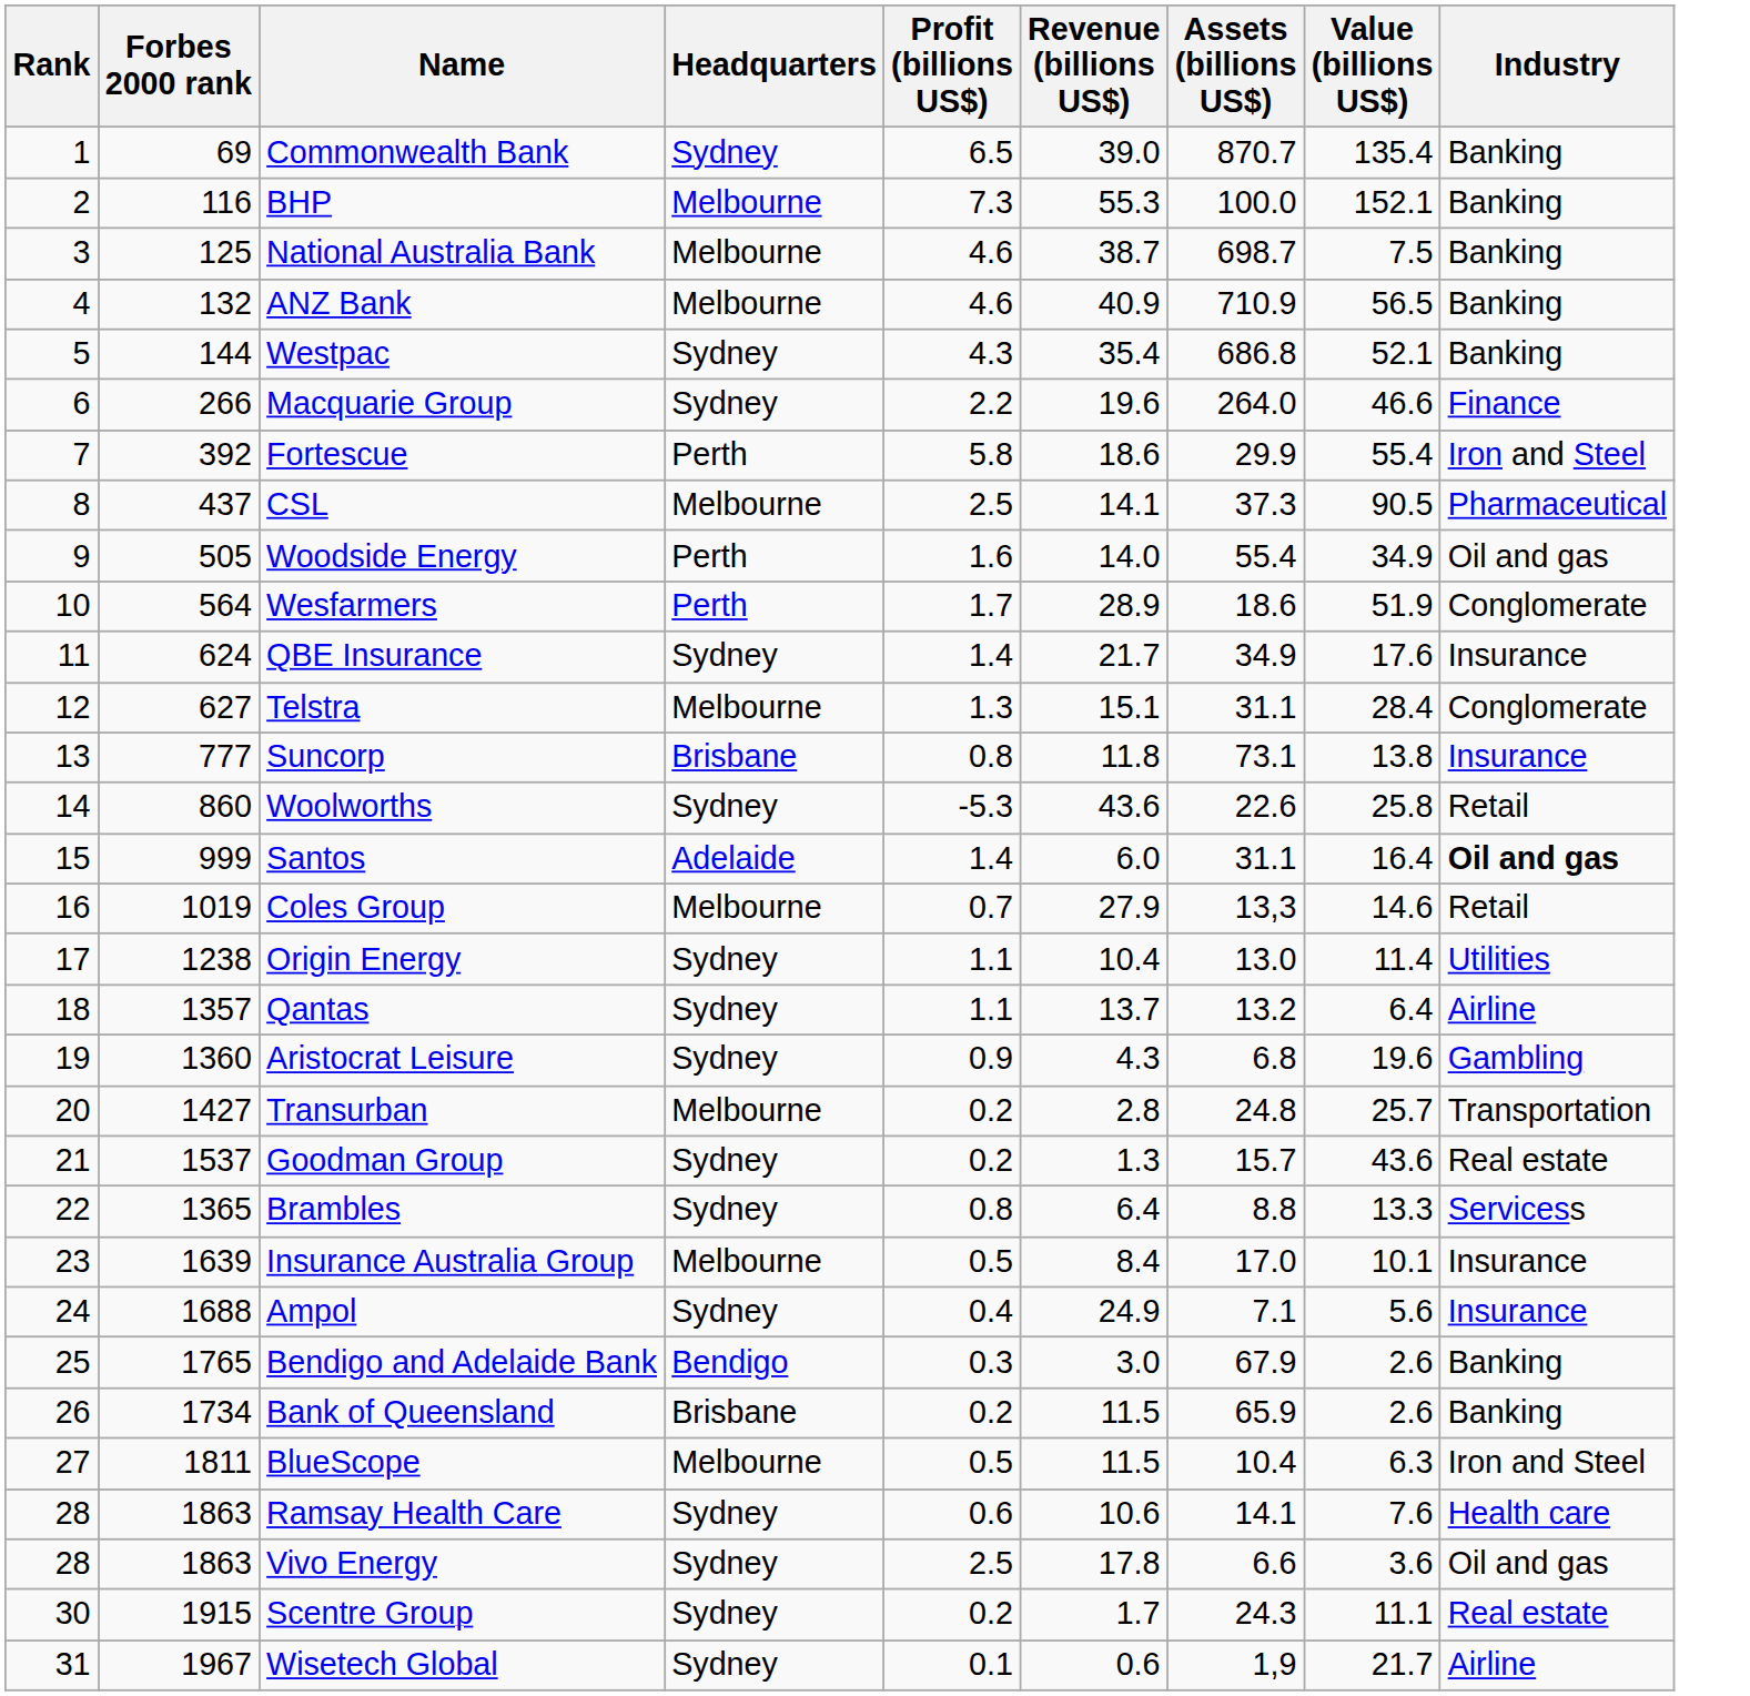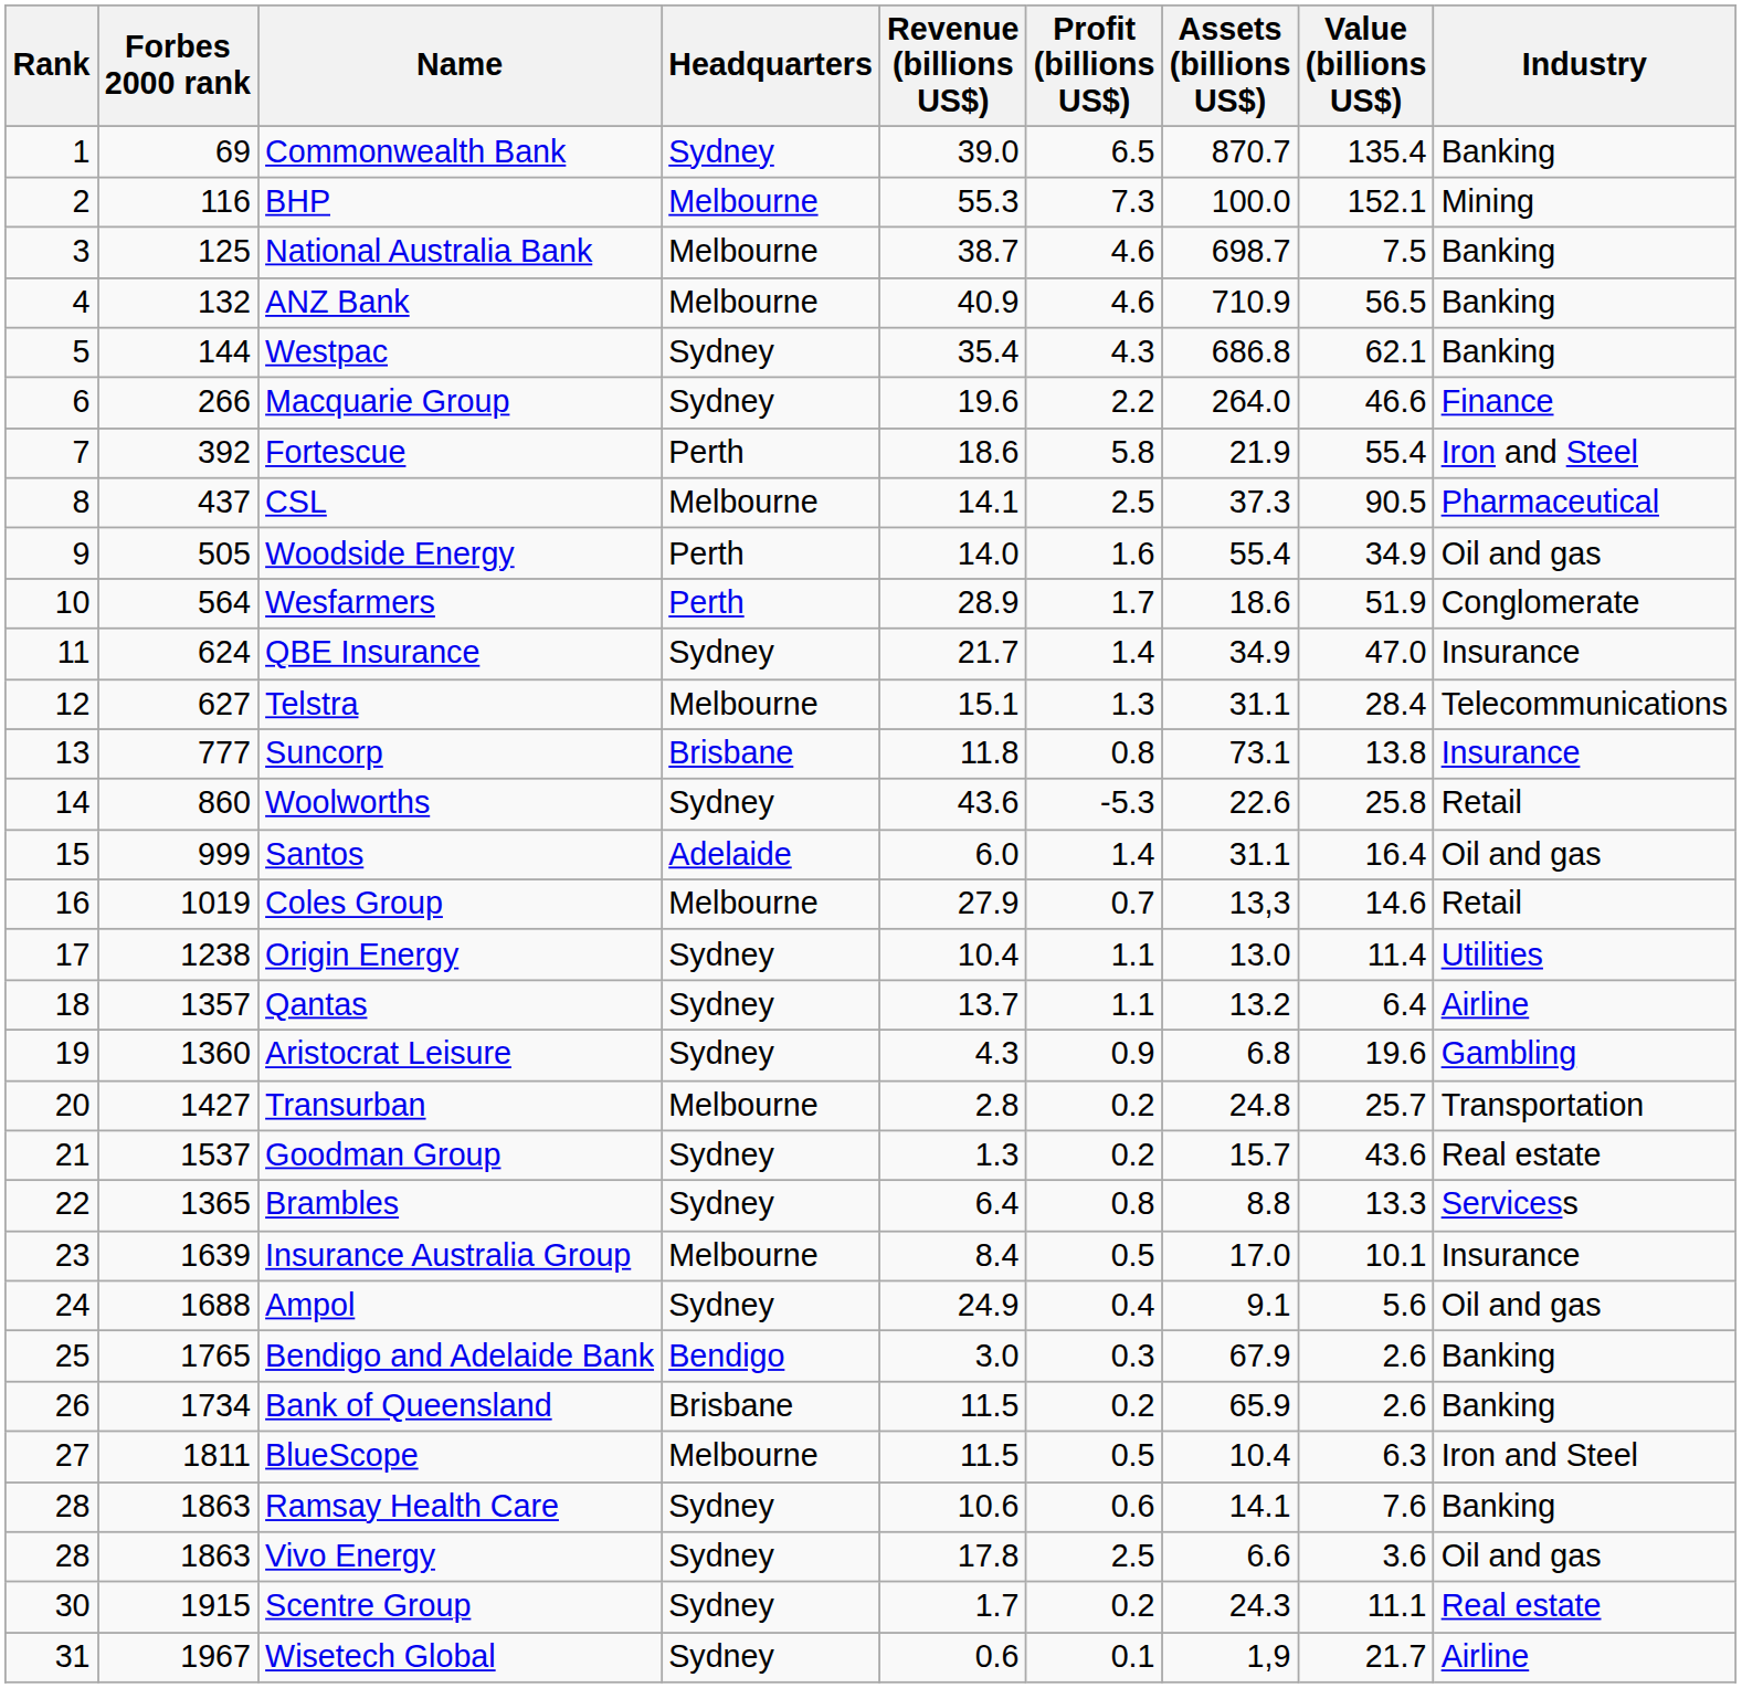 <table class="wikitable sortable" style="text-align:right;">
 <tr>
 <th align="center">Rank</th>
 <th align="center">Forbes <br>2000 rank</th>
 <th align="center">Name</th>
 <th align="center">Headquarters</th>
+<th align="center">Revenue<br>(billions <br>US$)</th>
 <th align="center">Profit<br>(billions <br>US$)</th>
-<th align="center">Revenue<br>(billions <br>US$)</th>
 <th align="center">Assets<br>(billions <br>US$)</th>
 <th align="center">Value<br>(billions <br>US$)</th>
 <th align="center">Industry</th>
 </tr>
 <tr>
 <td>1</td>
 <td>69</td>
 <td align="left"><a href='#'>Commonwealth Bank</a></td>
 <td align="left"><a href='#'>Sydney</a></td>
+<td>39.0</td>
 <td>6.5</td>
-<td>39.0</td>
 <td>870.7</td>
 <td>135.4</td>
 <td align="left">Banking</td>
 </tr>
 <tr>
 <td>2</td>
 <td>116</td>
 <td align="left"><a href='#'>BHP</a></td>
 <td align="left"><a href='#'>Melbourne</a></td>
+<td>55.3</td>
 <td>7.3</td>
-<td>55.3</td>
 <td>100.0</td>
 <td>152.1</td>
-<td align="left">Banking</td>
+<td align="left">Mining</td>
 </tr>
 <tr>
 <td>3</td>
 <td>125</td>
 <td align="left"><a href='#'>National Australia Bank</a></td>
 <td align="left">Melbourne</td>
+<td>38.7</td>
 <td>4.6</td>
-<td>38.7</td>
 <td>698.7</td>
 <td>7.5</td>
 <td align="left">Banking</td>
 </tr>
 <tr>
 <td>4</td>
 <td>132</td>
 <td align="left"><a href='#'>ANZ Bank</a></td>
 <td align="left">Melbourne</td>
+<td>40.9</td>
 <td>4.6</td>
-<td>40.9</td>
 <td>710.9</td>
 <td>56.5</td>
 <td align="left">Banking</td>
 </tr>
 <tr>
 <td>5</td>
 <td>144</td>
 <td align="left"><a href='#'>Westpac</a></td>
 <td align="left">Sydney</td>
+<td>35.4</td>
 <td>4.3</td>
-<td>35.4</td>
 <td>686.8</td>
-<td>52.1</td>
+<td>62.1</td>
 <td align="left">Banking</td>
 </tr>
 <tr>
 <td>6</td>
 <td>266</td>
 <td align="left"><a href='#'>Macquarie Group</a></td>
 <td align="left">Sydney</td>
+<td>19.6</td>
 <td>2.2</td>
-<td>19.6</td>
 <td>264.0</td>
 <td>46.6</td>
 <td align="left"><a href='#'>Finance</a></td>
 </tr>
 <tr>
 <td>7</td>
 <td>392</td>
 <td align="left"><a href='#'>Fortescue</a></td>
 <td align="left">Perth</td>
+<td>18.6</td>
 <td>5.8</td>
-<td>18.6</td>
-<td>29.9</td>
+<td>21.9</td>
 <td>55.4</td>
 <td align="left"><a href='#'>Iron</a> and <a href='#'>Steel</a></td>
 </tr>
 <tr>
 <td>8</td>
 <td>437</td>
 <td align="left"><a href='#'>CSL</a></td>
 <td align="left">Melbourne</td>
+<td>14.1</td>
 <td>2.5</td>
-<td>14.1</td>
 <td>37.3</td>
 <td>90.5</td>
 <td align="left"><a href='#'>Pharmaceutical</a></td>
 </tr>
 <tr>
 <td>9</td>
 <td>505</td>
 <td align="left"><a href='#'>Woodside Energy</a></td>
 <td align="left">Perth</td>
+<td>14.0</td>
 <td>1.6</td>
-<td>14.0</td>
 <td>55.4</td>
 <td>34.9</td>
 <td align="left">Oil and gas</td>
 </tr>
 <tr>
 <td>10</td>
 <td>564</td>
 <td align="left"><a href='#'>Wesfarmers</a></td>
 <td align="left"><a href='#'>Perth</a></td>
+<td>28.9</td>
 <td>1.7</td>
-<td>28.9</td>
 <td>18.6</td>
 <td>51.9</td>
 <td align="left">Conglomerate</td>
 </tr>
 <tr>
 <td>11</td>
 <td>624</td>
 <td align="left"><a href='#'>QBE Insurance</a></td>
 <td align="left">Sydney</td>
+<td>21.7</td>
 <td>1.4</td>
-<td>21.7</td>
 <td>34.9</td>
-<td>17.6</td>
+<td>47.0</td>
 <td align="left">Insurance</td>
 </tr>
 <tr>
 <td>12</td>
 <td>627</td>
 <td align="left"><a href='#'>Telstra</a></td>
 <td align="left">Melbourne</td>
+<td>15.1</td>
 <td>1.3</td>
-<td>15.1</td>
 <td>31.1</td>
 <td>28.4</td>
-<td align="left">Conglomerate</td>
+<td align="left">Telecommunications</td>
 </tr>
 <tr>
 <td>13</td>
 <td>777</td>
 <td align="left"><a href='#'>Suncorp</a></td>
 <td align="left"><a href='#'>Brisbane</a></td>
+<td>11.8</td>
 <td>0.8</td>
-<td>11.8</td>
 <td>73.1</td>
 <td>13.8</td>
 <td align="left"><a href='#'>Insurance</a></td>
 </tr>
 <tr>
 <td>14</td>
 <td>860</td>
 <td align="left"><a href='#'>Woolworths</a></td>
 <td align="left">Sydney</td>
+<td>43.6</td>
 <td>-5.3</td>
-<td>43.6</td>
 <td>22.6</td>
 <td>25.8</td>
 <td align="left">Retail</td>
 </tr>
 <tr>
 <td>15</td>
 <td>999</td>
 <td align="left"><a href='#'>Santos</a></td>
 <td align="left"><a href='#'>Adelaide</a></td>
+<td>6.0</td>
 <td>1.4</td>
-<td>6.0</td>
 <td>31.1</td>
 <td>16.4</td>
-<td align="left"><strong>Oil and gas</strong></td>
+<td align="left">Oil and gas</td>
 </tr>
 <tr>
 <td>16</td>
 <td>1019</td>
 <td align="left"><a href='#'>Coles Group</a></td>
 <td align="left">Melbourne</td>
+<td>27.9</td>
 <td>0.7</td>
-<td>27.9</td>
 <td>13,3</td>
 <td>14.6</td>
 <td align="left">Retail</td>
 </tr>
 <tr>
 <td>17</td>
 <td>1238</td>
 <td align="left"><a href='#'>Origin Energy</a></td>
 <td align="left">Sydney</td>
+<td>10.4</td>
 <td>1.1</td>
-<td>10.4</td>
 <td>13.0</td>
 <td>11.4</td>
 <td align="left"><a href='#'>Utilities</a></td>
 </tr>
 <tr>
 <td>18</td>
 <td>1357</td>
 <td align="left"><a href='#'>Qantas</a></td>
 <td align="left">Sydney</td>
+<td>13.7</td>
 <td>1.1</td>
-<td>13.7</td>
 <td>13.2</td>
 <td>6.4</td>
 <td align="left"><a href='#'>Airline</a></td>
 </tr>
 <tr>
 <td>19</td>
 <td>1360</td>
 <td align="left"><a href='#'>Aristocrat Leisure</a></td>
 <td align="left">Sydney</td>
+<td>4.3</td>
 <td>0.9</td>
-<td>4.3</td>
 <td>6.8</td>
 <td>19.6</td>
 <td align="left"><a href='#'>Gambling</a></td>
 </tr>
 <tr>
 <td>20</td>
 <td>1427</td>
 <td align="left"><a href='#'>Transurban</a></td>
 <td align="left">Melbourne</td>
+<td>2.8</td>
 <td>0.2</td>
-<td>2.8</td>
 <td>24.8</td>
 <td>25.7</td>
 <td align="left">Transportation</td>
 </tr>
 <tr>
 <td>21</td>
 <td>1537</td>
 <td align="left"><a href='#'>Goodman Group</a></td>
 <td align="left">Sydney</td>
+<td>1.3</td>
 <td>0.2</td>
-<td>1.3</td>
 <td>15.7</td>
 <td>43.6</td>
 <td align="left">Real estate</td>
 </tr>
 <tr>
 <td>22</td>
 <td>1365</td>
 <td align="left"><a href='#'>Brambles</a></td>
 <td align="left">Sydney</td>
+<td>6.4</td>
 <td>0.8</td>
-<td>6.4</td>
 <td>8.8</td>
 <td>13.3</td>
 <td align="left"><a href='#'>Services</a>s</td>
 </tr>
 <tr>
 <td>23</td>
 <td>1639</td>
 <td align="left"><a href='#'>Insurance Australia Group</a></td>
 <td align="left">Melbourne</td>
+<td>8.4</td>
 <td>0.5</td>
-<td>8.4</td>
 <td>17.0</td>
 <td>10.1</td>
 <td align="left">Insurance</td>
 </tr>
 <tr>
 <td>24</td>
 <td>1688</td>
 <td align="left"><a href='#'>Ampol</a></td>
 <td align="left">Sydney</td>
+<td>24.9</td>
 <td>0.4</td>
-<td>24.9</td>
-<td>7.1</td>
+<td>9.1</td>
 <td>5.6</td>
-<td align="left"><a href='#'>Insurance</a></td>
+<td align="left">Oil and gas</td>
 </tr>
 <tr>
 <td>25</td>
 <td>1765</td>
 <td align="left"><a href='#'>Bendigo and Adelaide Bank</a></td>
 <td align="left"><a href='#'>Bendigo</a></td>
+<td>3.0</td>
 <td>0.3</td>
-<td>3.0</td>
 <td>67.9</td>
 <td>2.6</td>
 <td align="left">Banking</td>
 </tr>
 <tr>
 <td>26</td>
 <td>1734</td>
 <td align="left"><a href='#'>Bank of Queensland</a></td>
 <td align="left">Brisbane</td>
+<td>11.5</td>
 <td>0.2</td>
-<td>11.5</td>
 <td>65.9</td>
 <td>2.6</td>
 <td align="left">Banking</td>
 </tr>
 <tr>
 <td>27</td>
 <td>1811</td>
 <td align="left"><a href='#'>BlueScope</a></td>
 <td align="left">Melbourne</td>
+<td>11.5</td>
 <td>0.5</td>
-<td>11.5</td>
 <td>10.4</td>
 <td>6.3</td>
 <td align="left">Iron and Steel</td>
 </tr>
 <tr>
 <td>28</td>
 <td>1863</td>
 <td align="left"><a href='#'>Ramsay Health Care</a></td>
 <td align="left">Sydney</td>
+<td>10.6</td>
 <td>0.6</td>
-<td>10.6</td>
 <td>14.1</td>
 <td>7.6</td>
-<td align="left"><a href='#'>Health care</a></td>
+<td align="left">Banking</td>
 </tr>
 <tr>
 <td>28</td>
 <td>1863</td>
 <td align="left"><a href='#'>Vivo Energy</a></td>
 <td align="left">Sydney</td>
+<td>17.8</td>
 <td>2.5</td>
-<td>17.8</td>
 <td>6.6</td>
 <td>3.6</td>
 <td align="left">Oil and gas</td>
 </tr>
 <tr>
 <td>30</td>
 <td>1915</td>
 <td align="left"><a href='#'>Scentre Group</a></td>
 <td align="left">Sydney</td>
+<td>1.7</td>
 <td>0.2</td>
-<td>1.7</td>
 <td>24.3</td>
 <td>11.1</td>
 <td align="left"><a href='#'>Real estate</a></td>
 </tr>
 <tr>
 <td>31</td>
 <td>1967</td>
 <td align="left"><a href='#'>Wisetech Global</a></td>
 <td align="left">Sydney</td>
+<td>0.6</td>
 <td>0.1</td>
-<td>0.6</td>
 <td>1,9</td>
 <td>21.7</td>
 <td align="left"><a href='#'>Airline</a></td>
 </tr>
 </table>
